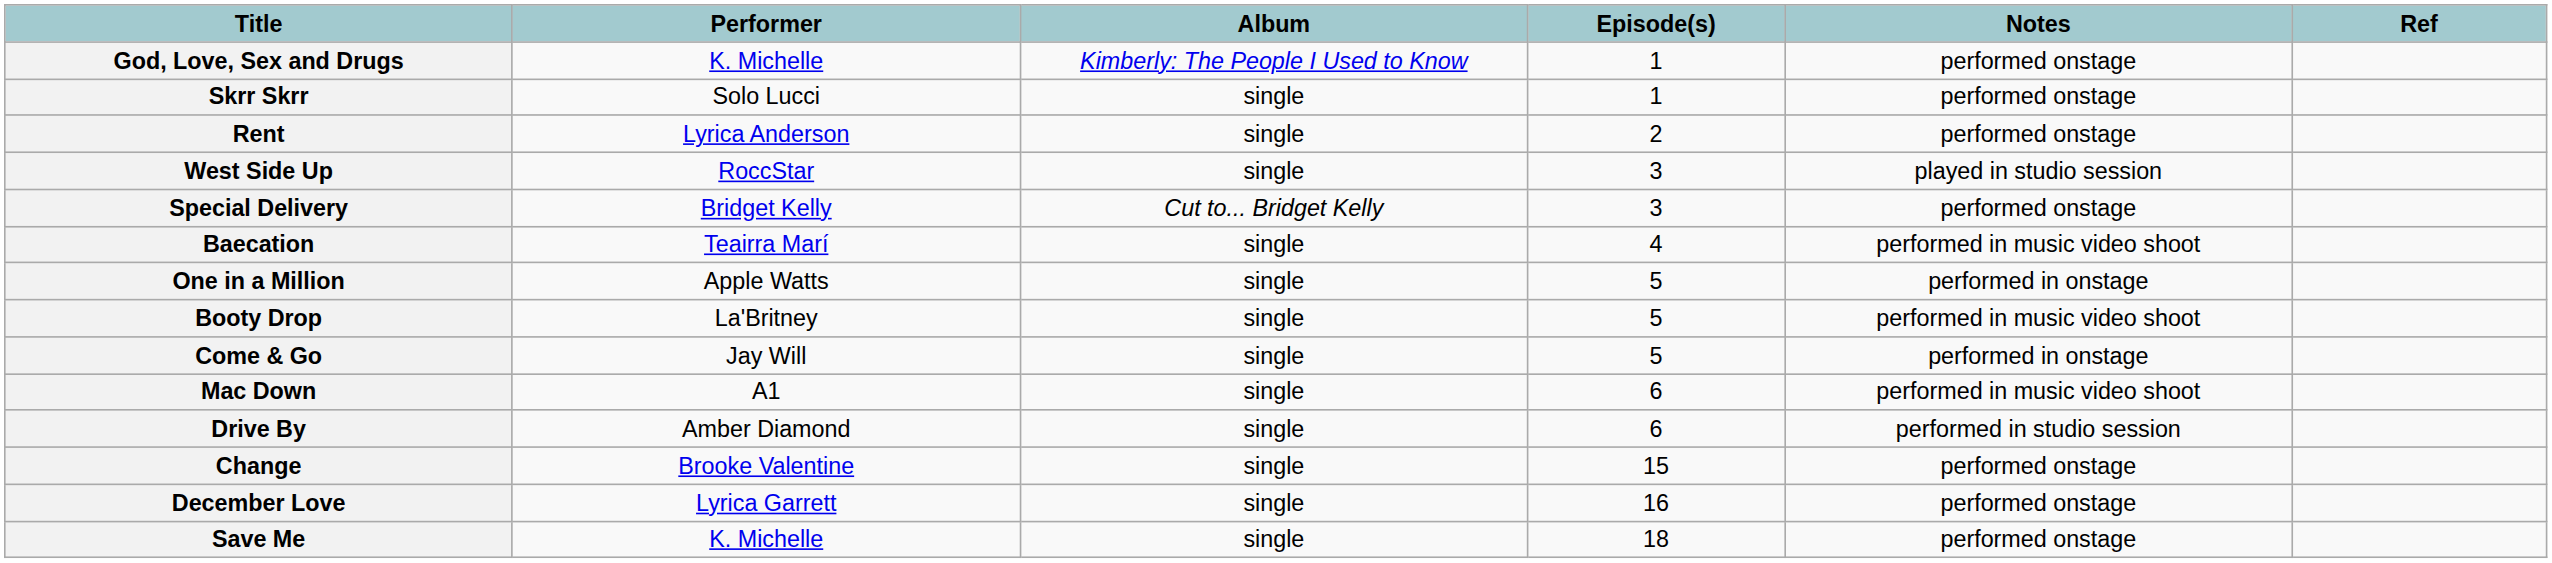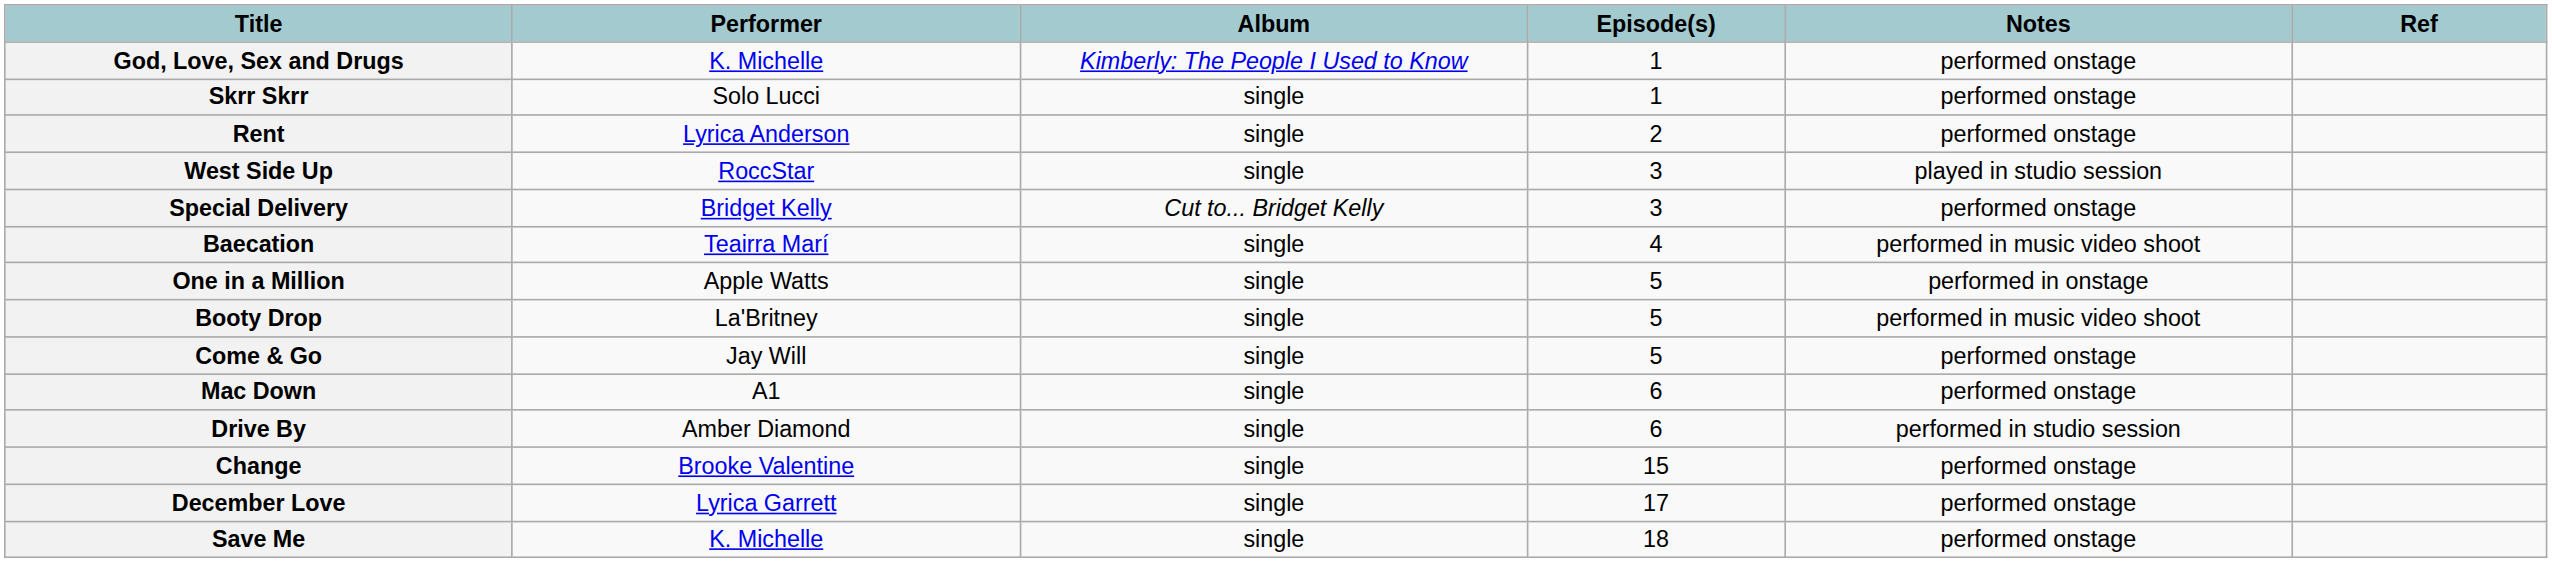 <table class="wikitable sortable" style="font-size:90%; text-align: center">
 <tr>
 <th scope="col"  style="background:#a2cacf; color:#000; width:10%;">Title</th>
 <th scope="col"  style="background:#a2cacf; color:#000; width:10%;">Performer</th>
 <th scope="col"  style="background:#a2cacf; color:#000; width:10%;">Album</th>
 <th scope="col"  style="background:#a2cacf; color:#000; width:5%;">Episode(s)</th>
 <th scope="col"  style="background:#a2cacf; color:#000; width:10%;">Notes</th>
 <th scope="col"  style="background:#a2cacf; color:#000; width:5%;">Ref</th>
 </tr>
 <tr>
 <th scope="row">God, Love, Sex and Drugs</th>
 <td><a href='#'>K. Michelle</a></td>
 <td><em><a href='#'>Kimberly: The People I Used to Know</a></em></td>
 <td>1</td>
 <td>performed onstage</td>
 <td style="text-align:center;"></td>
 </tr>
 <tr>
 <th scope="row">Skrr Skrr</th>
 <td>Solo Lucci</td>
 <td>single</td>
 <td>1</td>
 <td>performed onstage</td>
 <td style="text-align:center;"></td>
 </tr>
 <tr>
 <th scope="row">Rent <br></th>
 <td><a href='#'>Lyrica Anderson</a></td>
 <td>single</td>
 <td>2</td>
 <td>performed onstage</td>
 <td style="text-align:center;"></td>
 </tr>
 <tr>
 <th scope="row">West Side Up</th>
 <td><a href='#'>RoccStar</a></td>
 <td>single</td>
 <td>3</td>
 <td>played in studio session</td>
 <td style="text-align:center;"></td>
 </tr>
 <tr>
 <th scope="row">Special Delivery</th>
 <td><a href='#'>Bridget Kelly</a></td>
 <td><em>Cut to... Bridget Kelly</em></td>
 <td>3</td>
 <td>performed onstage</td>
 <td style="text-align:center;"></td>
 </tr>
 <tr>
 <th scope="row">Baecation</th>
 <td><a href='#'>Teairra Marí</a></td>
 <td>single</td>
 <td>4</td>
 <td>performed in music video shoot</td>
 <td style="text-align:center;"></td>
 </tr>
 <tr>
 <th scope="row">One in a Million</th>
 <td>Apple Watts</td>
 <td>single</td>
 <td>5</td>
 <td>performed in onstage</td>
 <td style="text-align:center;"></td>
 </tr>
 <tr>
 <th scope="row">Booty Drop</th>
 <td>La'Britney</td>
 <td>single</td>
 <td>5</td>
 <td>performed in music video shoot</td>
 <td style="text-align:center;"></td>
 </tr>
 <tr>
 <th scope="row">Come & Go</th>
 <td>Jay Will <br></td>
 <td>single</td>
 <td>5</td>
-<td>performed in onstage</td>
+<td>performed onstage</td>
 <td style="text-align:center;"></td>
 </tr>
 <tr>
 <th scope="row">Mac Down</th>
 <td>A1</td>
 <td>single</td>
 <td>6</td>
-<td>performed in music video shoot</td>
+<td>performed onstage</td>
 <td style="text-align:center;"></td>
 </tr>
 <tr>
 <th scope="row">Drive By</th>
 <td>Amber Diamond</td>
 <td>single</td>
 <td>6</td>
 <td>performed in studio session</td>
 <td style="text-align:center;"></td>
 </tr>
 <tr>
 <th scope="row">Change</th>
 <td><a href='#'>Brooke Valentine</a></td>
 <td>single</td>
 <td>15</td>
 <td>performed onstage</td>
 <td style="text-align:center;"></td>
 </tr>
 <tr>
 <th scope="row">December Love</th>
 <td><a href='#'>Lyrica Garrett</a></td>
 <td>single</td>
-<td>16</td>
+<td>17</td>
 <td>performed onstage</td>
 <td style="text-align:center;"></td>
 </tr>
 <tr>
 <th scope="row">Save Me</th>
 <td><a href='#'>K. Michelle</a></td>
 <td>single</td>
 <td>18</td>
 <td>performed onstage</td>
 <td style="text-align:center;"></td>
 </tr>
 </table>
